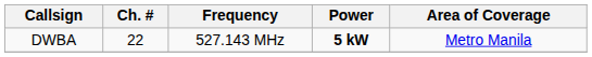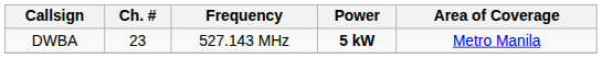 <table class="wikitable sortable" style="width:100%; text-align:center;">
 <tr>
 <th>Callsign</th>
 <th>Ch. #</th>
 <th>Frequency</th>
 <th>Power</th>
 <th class="unsortable">Area of Coverage</th>
 </tr>
 <tr>
 <td>DWBA</td>
-<td>22</td>
+<td>23</td>
 <td>527.143 MHz</td>
 <td><strong>5 kW</strong></td>
 <td><a href='#'>Metro Manila</a></td>
 </tr>
 <tr>
 </tr>
 </table>
